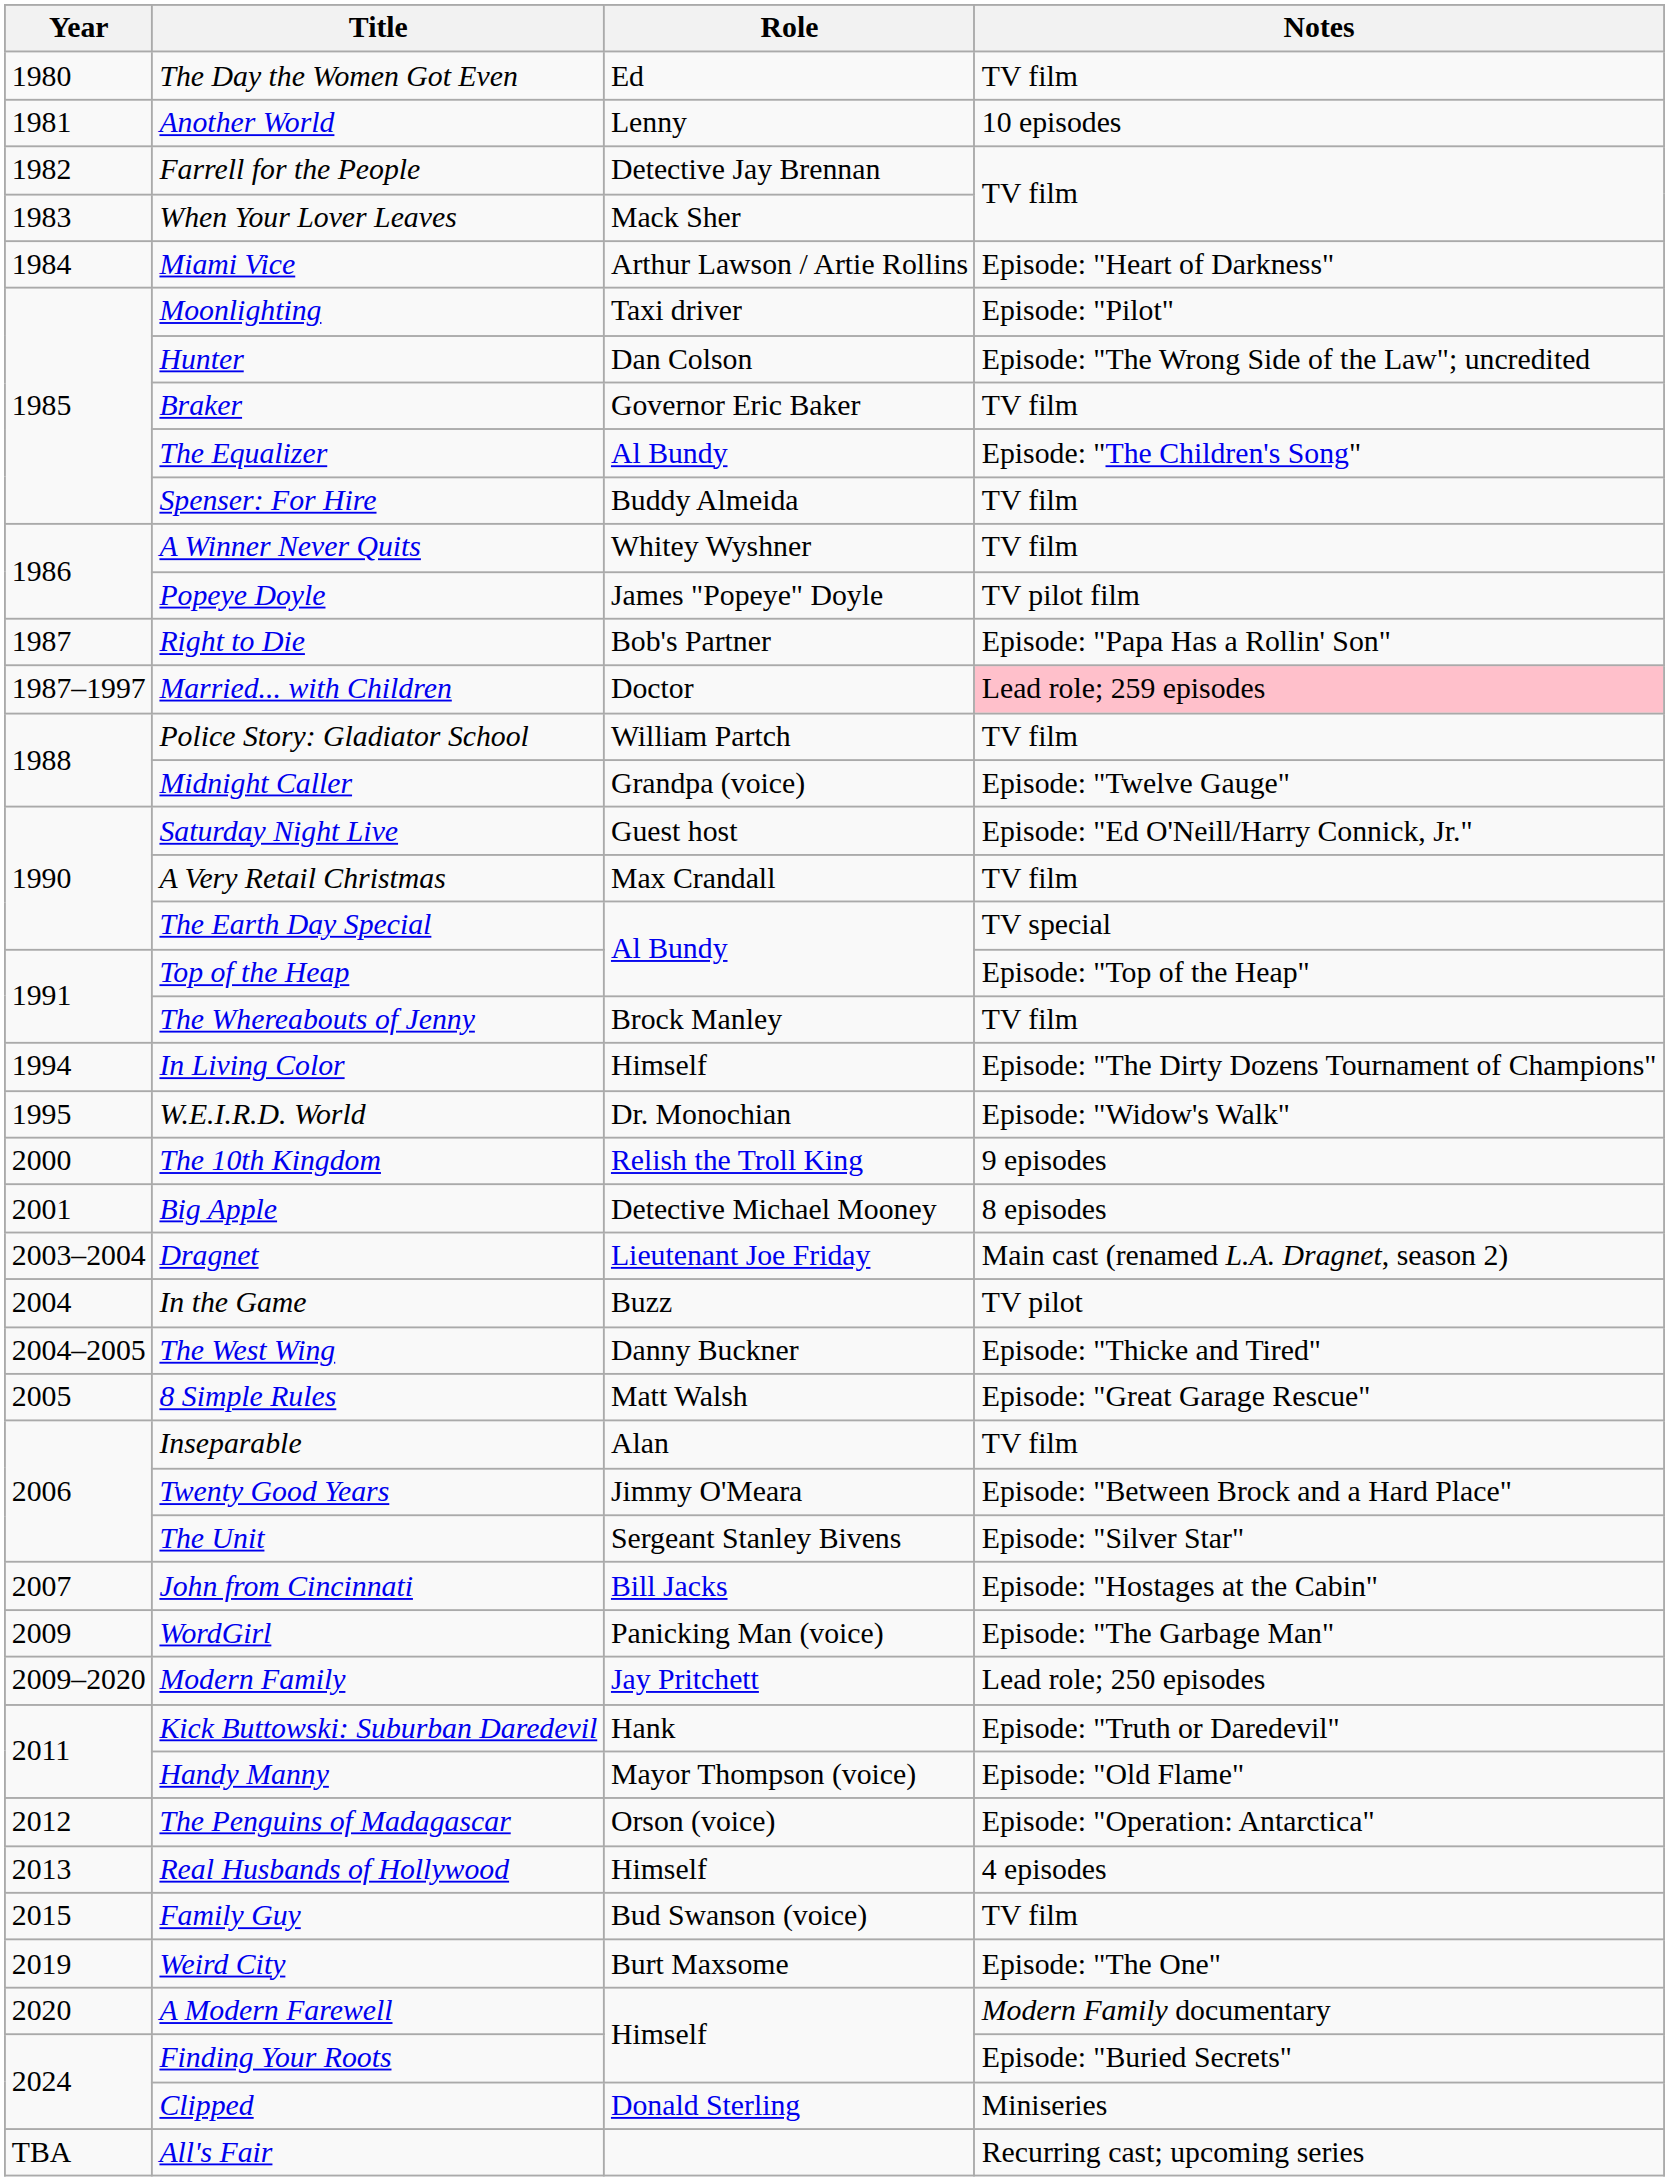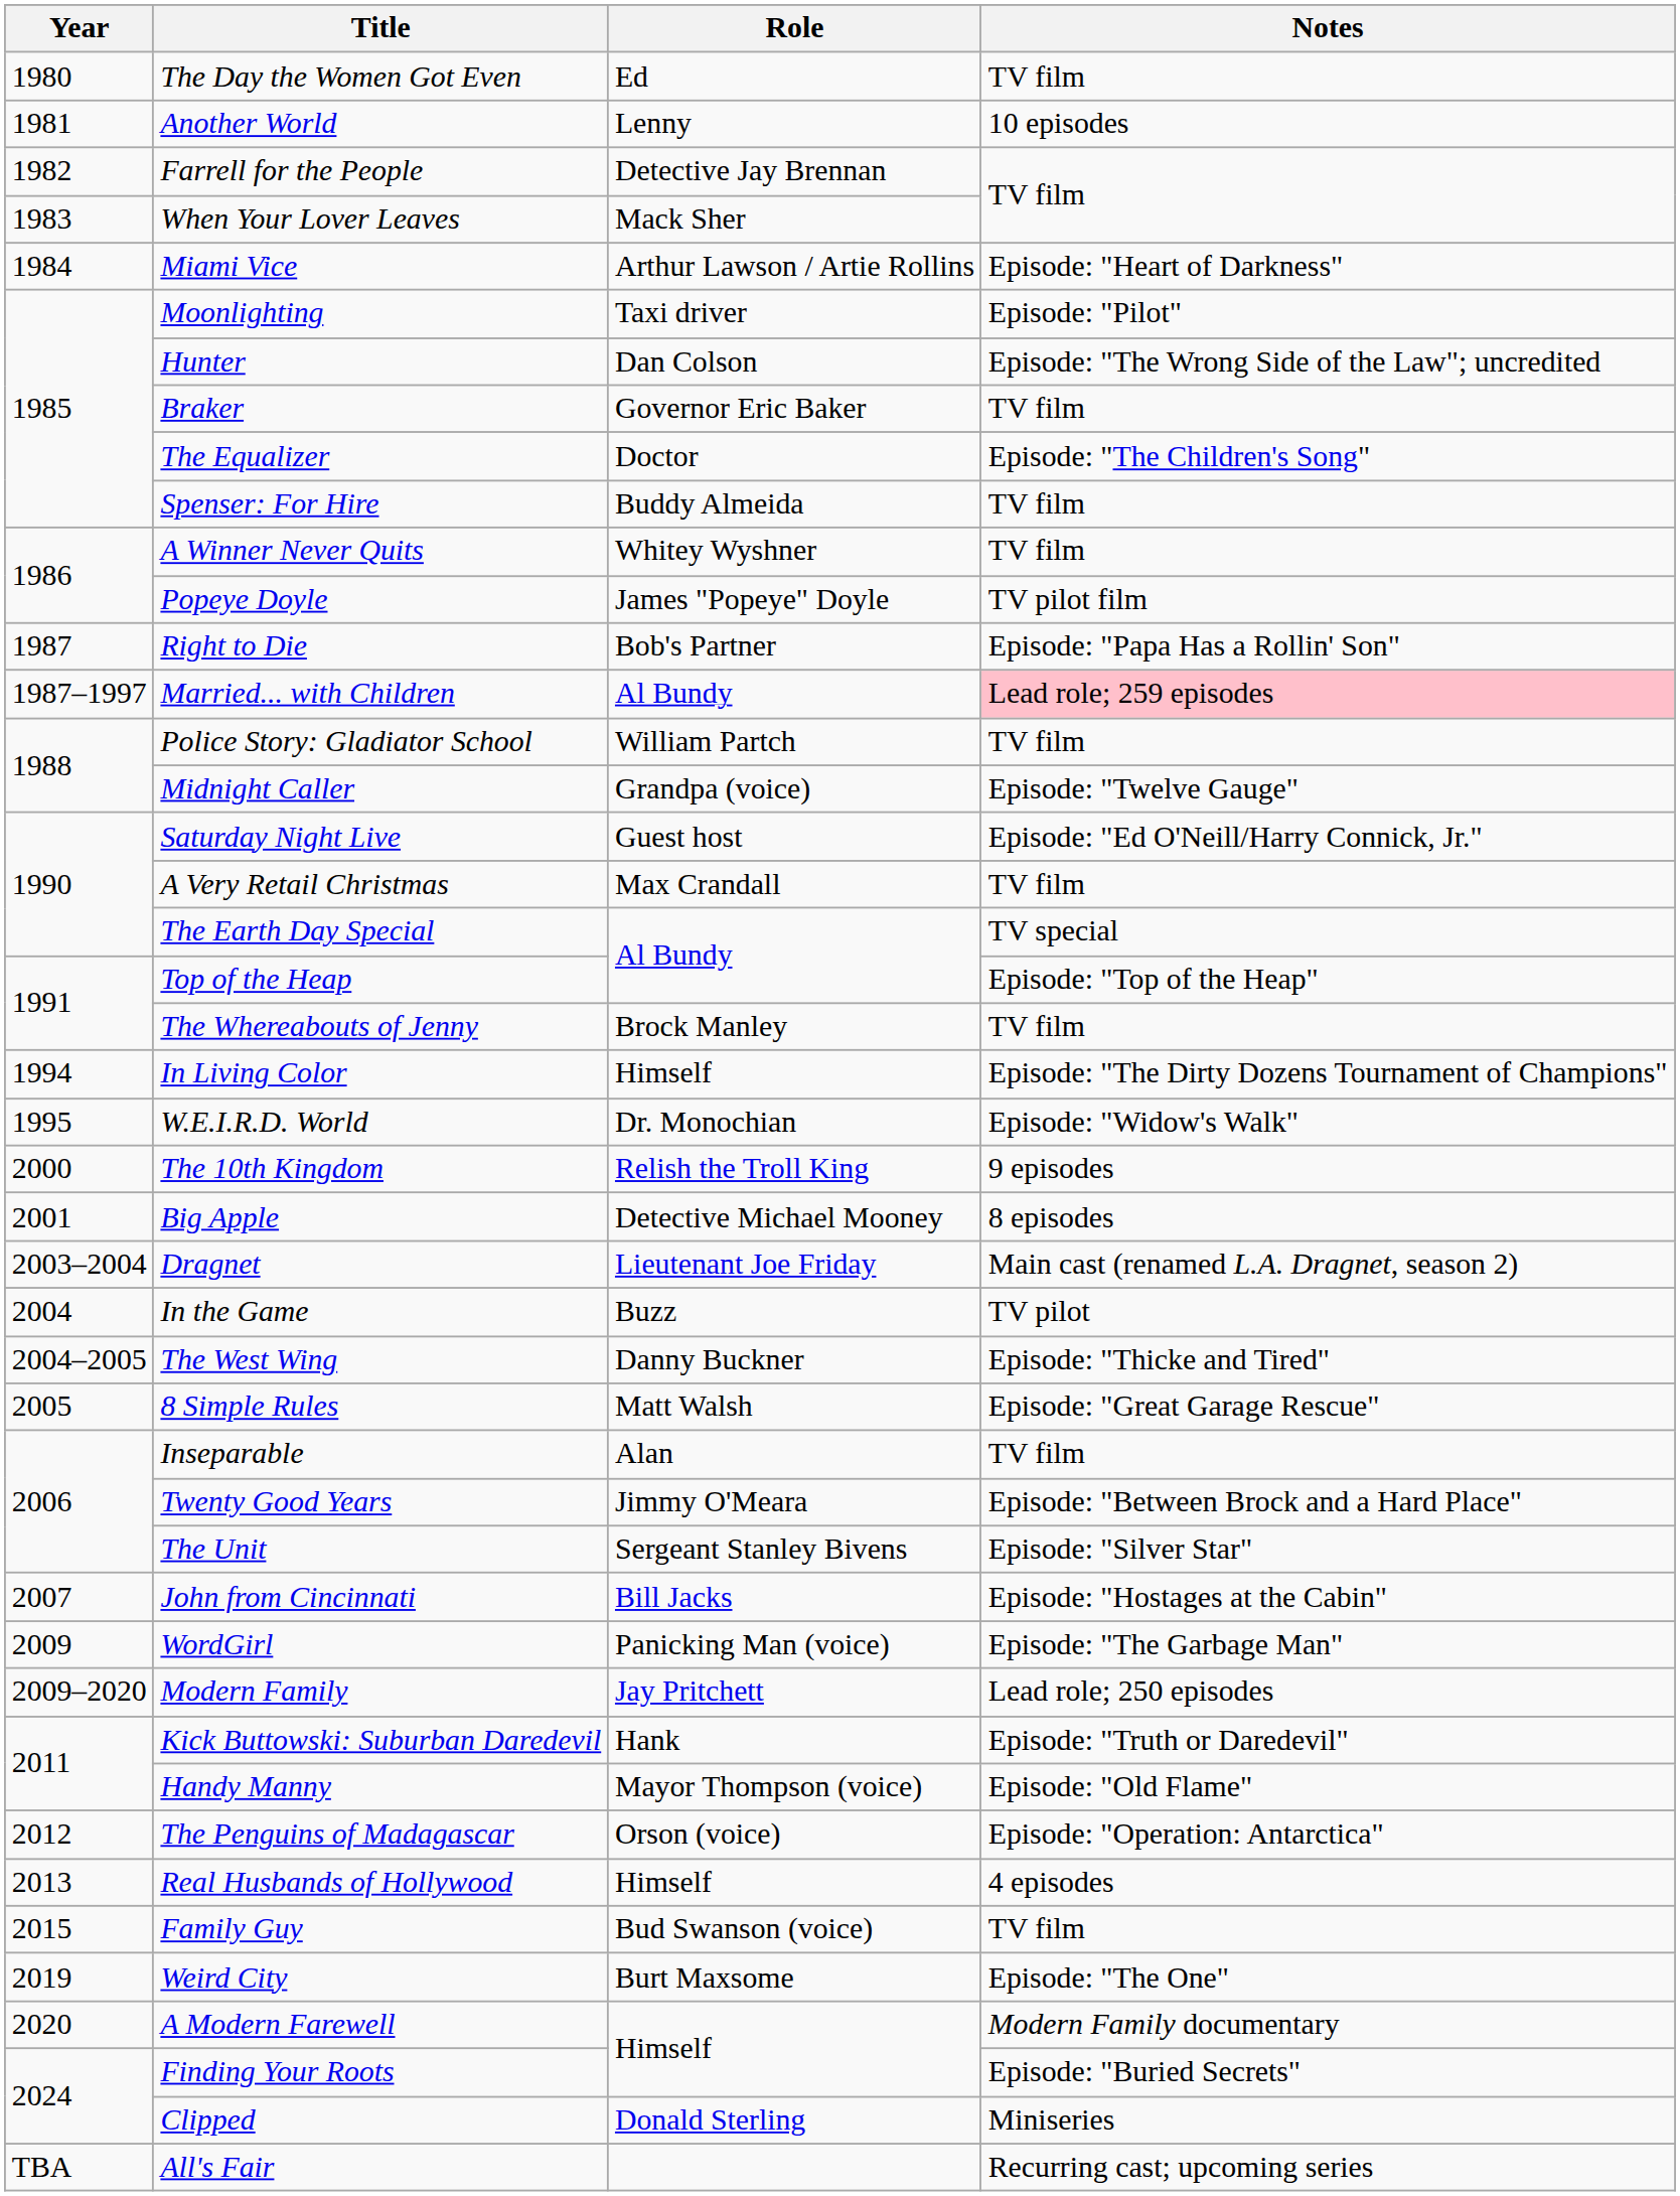 <table class="wikitable sortable">
 <tr>
 <th>Year</th>
 <th>Title</th>
 <th>Role</th>
 <th class="unsortable">Notes</th>
 </tr>
 <tr>
 <td>1980</td>
 <td><em>The Day the Women Got Even</em></td>
 <td>Ed</td>
 <td>TV film</td>
 </tr>
 <tr>
 <td>1981</td>
 <td><em><a href='#'>Another World</a></em></td>
 <td>Lenny</td>
 <td>10 episodes</td>
 </tr>
 <tr>
 <td>1982</td>
 <td><em>Farrell for the People</em></td>
 <td>Detective Jay Brennan</td>
 <td rowspan="2">TV film</td>
 </tr>
 <tr>
 <td>1983</td>
 <td><em>When Your Lover Leaves</em></td>
 <td>Mack Sher</td>
 </tr>
 <tr>
 <td>1984</td>
 <td><em><a href='#'>Miami Vice</a></em></td>
 <td>Arthur Lawson / Artie Rollins</td>
 <td>Episode: "Heart of Darkness"</td>
 </tr>
 <tr>
 <td rowspan="5">1985</td>
 <td><em><a href='#'>Moonlighting</a></em></td>
 <td>Taxi driver</td>
 <td>Episode: "Pilot"</td>
 </tr>
 <tr>
 <td><em><a href='#'>Hunter</a></em></td>
 <td>Dan Colson</td>
 <td>Episode: "The Wrong Side of the Law"; uncredited</td>
 </tr>
 <tr>
 <td><em><a href='#'>Braker</a></em></td>
 <td>Governor Eric Baker</td>
 <td>TV film</td>
 </tr>
 <tr>
 <td><em><a href='#'>The Equalizer</a></em></td>
-<td><a href='#'>Al Bundy</a></td>
+<td>Doctor</td>
 <td>Episode: "<a href='#'>The Children's Song</a>"</td>
 </tr>
 <tr>
 <td><em><a href='#'>Spenser: For Hire</a></em></td>
 <td>Buddy Almeida</td>
 <td>TV film</td>
 </tr>
 <tr>
 <td rowspan="2">1986</td>
 <td><em><a href='#'>A Winner Never Quits</a></em></td>
 <td>Whitey Wyshner</td>
 <td>TV film</td>
 </tr>
 <tr>
 <td><em><a href='#'>Popeye Doyle</a></em></td>
 <td>James "Popeye" Doyle</td>
 <td>TV pilot film</td>
 </tr>
 <tr>
 <td>1987</td>
 <td><em><a href='#'>Right to Die</a></em></td>
 <td>Bob's Partner</td>
 <td>Episode: "Papa Has a Rollin' Son"</td>
 </tr>
 <tr>
 <td>1987–1997</td>
 <td><em><a href='#'>Married... with Children</a></em></td>
-<td>Doctor</td>
+<td><a href='#'>Al Bundy</a></td>
 <td style="background: pink;">Lead role; 259 episodes</td>
 </tr>
 <tr>
 <td rowspan="2">1988</td>
 <td><em>Police Story: Gladiator School</em></td>
 <td>William Partch</td>
 <td>TV film</td>
 </tr>
 <tr>
 <td><em><a href='#'>Midnight Caller</a></em></td>
 <td>Grandpa (voice)</td>
 <td>Episode: "Twelve Gauge"</td>
 </tr>
 <tr>
 <td rowspan="3">1990</td>
 <td><em><a href='#'>Saturday Night Live</a></em></td>
 <td>Guest host</td>
 <td>Episode: "Ed O'Neill/Harry Connick, Jr."</td>
 </tr>
 <tr>
 <td><em>A Very Retail Christmas</em></td>
 <td>Max Crandall</td>
 <td>TV film</td>
 </tr>
 <tr>
 <td><em><a href='#'>The Earth Day Special</a></em></td>
 <td rowspan="2"><a href='#'>Al Bundy</a></td>
 <td>TV special</td>
 </tr>
 <tr>
 <td rowspan="2">1991</td>
 <td><em><a href='#'>Top of the Heap</a></em></td>
 <td>Episode: "Top of the Heap"</td>
 </tr>
 <tr>
 <td><em><a href='#'>The Whereabouts of Jenny</a></em></td>
 <td>Brock Manley</td>
 <td>TV film</td>
 </tr>
 <tr>
 <td>1994</td>
 <td><em><a href='#'>In Living Color</a></em></td>
 <td>Himself</td>
 <td>Episode: "The Dirty Dozens Tournament of Champions"</td>
 </tr>
 <tr>
 <td>1995</td>
 <td><em>W.E.I.R.D. World</em></td>
 <td>Dr. Monochian</td>
 <td>Episode: "Widow's Walk"</td>
 </tr>
 <tr>
 <td>2000</td>
 <td><em><a href='#'>The 10th Kingdom</a></em></td>
 <td><a href='#'>Relish the Troll King</a></td>
 <td>9 episodes</td>
 </tr>
 <tr>
 <td>2001</td>
 <td><em><a href='#'>Big Apple</a></em></td>
 <td>Detective Michael Mooney</td>
 <td>8 episodes</td>
 </tr>
 <tr>
 <td>2003–2004</td>
 <td><em><a href='#'>Dragnet</a></em></td>
 <td><a href='#'>Lieutenant Joe Friday</a></td>
 <td>Main cast (renamed <em>L.A. Dragnet</em>, season 2)</td>
 </tr>
 <tr>
 <td>2004</td>
 <td><em>In the Game</em></td>
 <td>Buzz</td>
 <td>TV pilot</td>
 </tr>
 <tr>
 <td>2004–2005</td>
 <td><em><a href='#'>The West Wing</a></em></td>
 <td>Danny Buckner</td>
 <td>Episode: "Thicke and Tired"</td>
 </tr>
 <tr>
 <td>2005</td>
 <td><em><a href='#'>8 Simple Rules</a></em></td>
 <td>Matt Walsh</td>
 <td>Episode: "Great Garage Rescue"</td>
 </tr>
 <tr>
 <td rowspan="3">2006</td>
 <td><em>Inseparable</em></td>
 <td>Alan</td>
 <td>TV film</td>
 </tr>
 <tr>
 <td><em><a href='#'>Twenty Good Years</a></em></td>
 <td>Jimmy O'Meara</td>
 <td>Episode: "Between Brock and a Hard Place"</td>
 </tr>
 <tr>
 <td><em><a href='#'>The Unit</a></em></td>
 <td>Sergeant Stanley Bivens</td>
 <td>Episode: "Silver Star"</td>
 </tr>
 <tr>
 <td>2007</td>
 <td><em><a href='#'>John from Cincinnati</a></em></td>
 <td><a href='#'>Bill Jacks</a></td>
 <td>Episode: "Hostages at the Cabin"</td>
 </tr>
 <tr>
 <td>2009</td>
 <td><em><a href='#'>WordGirl</a></em></td>
 <td>Panicking Man (voice)</td>
 <td>Episode: "The Garbage Man"</td>
 </tr>
 <tr>
 <td>2009–2020</td>
 <td><em><a href='#'>Modern Family</a></em></td>
 <td><a href='#'>Jay Pritchett</a></td>
 <td>Lead role; 250 episodes</td>
 </tr>
 <tr>
 <td rowspan="2">2011</td>
 <td><em><a href='#'>Kick Buttowski: Suburban Daredevil</a></em></td>
 <td>Hank</td>
 <td>Episode: "Truth or Daredevil"</td>
 </tr>
 <tr>
 <td><em><a href='#'>Handy Manny</a></em></td>
 <td>Mayor Thompson (voice)</td>
 <td>Episode: "Old Flame"</td>
 </tr>
 <tr>
 <td>2012</td>
 <td><em><a href='#'>The Penguins of Madagascar</a></em></td>
 <td>Orson (voice)</td>
 <td>Episode: "Operation: Antarctica"</td>
 </tr>
 <tr>
 <td>2013</td>
 <td><em><a href='#'>Real Husbands of Hollywood</a></em></td>
 <td>Himself</td>
 <td>4 episodes</td>
 </tr>
 <tr>
 <td>2015</td>
 <td><em><a href='#'>Family Guy</a></em></td>
 <td>Bud Swanson (voice)</td>
 <td>TV film</td>
 </tr>
 <tr>
 <td>2019</td>
 <td><em><a href='#'>Weird City</a></em></td>
 <td>Burt Maxsome</td>
 <td>Episode: "The One"</td>
 </tr>
 <tr>
 <td>2020</td>
 <td><em><a href='#'>A Modern Farewell</a></em></td>
 <td rowspan="2">Himself</td>
 <td><em>Modern Family</em> documentary</td>
 </tr>
 <tr>
 <td rowspan="2">2024</td>
 <td><em><a href='#'>Finding Your Roots</a></em></td>
 <td>Episode: "Buried Secrets"</td>
 </tr>
 <tr>
 <td><em><a href='#'>Clipped</a></em></td>
 <td><a href='#'>Donald Sterling</a></td>
 <td>Miniseries</td>
 </tr>
 <tr>
 <td>TBA</td>
 <td><em><a href='#'>All's Fair</a></em></td>
 <td></td>
 <td>Recurring cast; upcoming series</td>
 </tr>
 </table>
